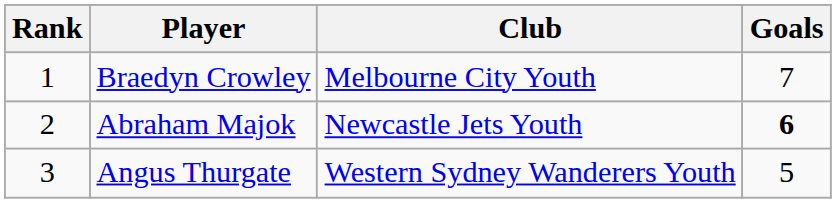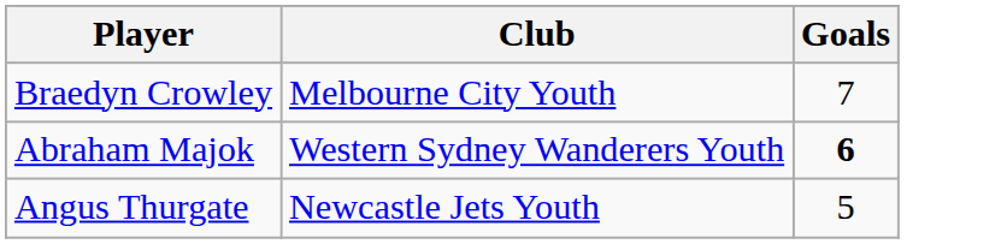 <table class="wikitable" style="text-align:center">
 <tr>
-<th>Rank</th>
 <th>Player</th>
 <th>Club</th>
 <th>Goals</th>
 </tr>
 <tr>
-<td>1</td>
 <td align=left> <a href='#'>Braedyn Crowley</a></td>
 <td align=left><a href='#'>Melbourne City Youth</a></td>
 <td>7</td>
 </tr>
 <tr>
-<td>2</td>
 <td align=left> <a href='#'>Abraham Majok</a></td>
-<td align=left><a href='#'>Newcastle Jets Youth</a></td>
+<td align=left><a href='#'>Western Sydney Wanderers Youth</a></td>
 <td><strong>6</strong></td>
 </tr>
 <tr>
-<td>3</td>
 <td align=left> <a href='#'>Angus Thurgate</a></td>
-<td align=left><a href='#'>Western Sydney Wanderers Youth</a></td>
+<td align=left><a href='#'>Newcastle Jets Youth</a></td>
 <td>5</td>
 </tr>
 </table>
